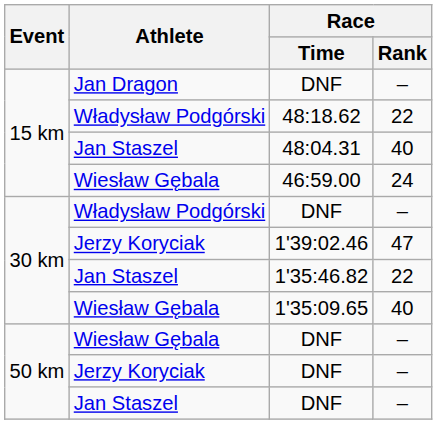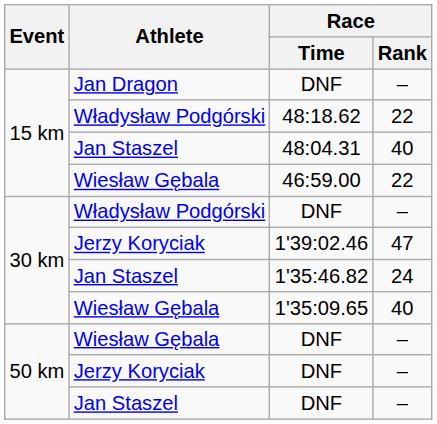 <table class="wikitable" border="1" style="font-size:90%">
 <tr>
 <th rowspan=2>Event</th>
 <th rowspan=2>Athlete</th>
 <th colspan=2>Race</th>
 </tr>
 <tr>
 <th>Time</th>
 <th>Rank</th>
 </tr>
 <tr>
 <td rowspan=4>15 km</td>
 <td><a href='#'>Jan Dragon</a></td>
 <td align=center>DNF</td>
 <td align=center>–</td>
 </tr>
 <tr>
 <td><a href='#'>Władysław Podgórski</a></td>
 <td align=center>48:18.62</td>
 <td align=center>22</td>
 </tr>
 <tr>
 <td><a href='#'>Jan Staszel</a></td>
 <td align=center>48:04.31</td>
 <td align=center>40</td>
 </tr>
 <tr>
 <td><a href='#'>Wiesław Gębala</a></td>
 <td align=center>46:59.00</td>
-<td align=center>24</td>
+<td align=center>22</td>
 </tr>
 <tr>
 <td rowspan=4>30 km</td>
 <td><a href='#'>Władysław Podgórski</a></td>
 <td align=center>DNF</td>
 <td align=center>–</td>
 </tr>
 <tr>
 <td><a href='#'>Jerzy Koryciak</a></td>
 <td align=center>1'39:02.46</td>
 <td align=center>47</td>
 </tr>
 <tr>
 <td><a href='#'>Jan Staszel</a></td>
 <td align=center>1'35:46.82</td>
-<td align=center>22</td>
+<td align=center>24</td>
 </tr>
 <tr>
 <td><a href='#'>Wiesław Gębala</a></td>
 <td align=center>1'35:09.65</td>
 <td align=center>40</td>
 </tr>
 <tr>
 <td rowspan=3>50 km</td>
 <td><a href='#'>Wiesław Gębala</a></td>
 <td align=center>DNF</td>
 <td align=center>–</td>
 </tr>
 <tr>
 <td><a href='#'>Jerzy Koryciak</a></td>
 <td align=center>DNF</td>
 <td align=center>–</td>
 </tr>
 <tr>
 <td><a href='#'>Jan Staszel</a></td>
 <td align=center>DNF</td>
 <td align=center>–</td>
 </tr>
 </table>
